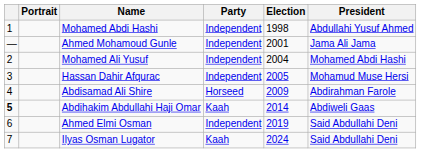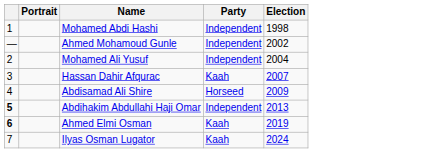 <table class="wikitable">
 <tr>
 <th></th>
 <th scope="col">Portrait</th>
 <th scope="col">Name</th>
 <th scope="col">Party</th>
 <th scope="col">Election</th>
-<th scope="col">President</th>
 </tr>
 <tr>
 <td scope="row" bgcolor=>1</td>
 <td></td>
 <td><a href='#'>Mohamed Abdi Hashi</a></td>
 <td><a href='#'>Independent</a></td>
 <td>1998</td>
-<td><a href='#'>Abdullahi Yusuf Ahmed</a></td>
 </tr>
 <tr>
 <td scope="row" bgcolor=>—</td>
 <td></td>
 <td><a href='#'>Ahmed Mohamoud Gunle</a></td>
 <td><a href='#'>Independent</a></td>
-<td>2001</td>
-<td><a href='#'>Jama Ali Jama</a></td>
+<td>2002</td>
 </tr>
 <tr>
 <td scope="row" bgcolor=>2</td>
 <td></td>
 <td><a href='#'>Mohamed Ali Yusuf</a></td>
 <td><a href='#'>Independent</a></td>
 <td>2004</td>
-<td><a href='#'>Mohamed Abdi Hashi</a></td>
 </tr>
 <tr>
 <td scope="row" bgcolor=>3</td>
 <td></td>
 <td><a href='#'>Hassan Dahir Afqurac</a></td>
-<td><a href='#'>Independent</a></td>
-<td><a href='#'>2005</a></td>
-<td><a href='#'>Mohamud Muse Hersi</a></td>
+<td><a href='#'>Kaah</a></td>
+<td><a href='#'>2007</a></td>
 </tr>
 <tr>
 <td scope="row" bgcolor=>4</td>
 <td></td>
 <td><a href='#'>Abdisamad Ali Shire</a></td>
 <td><a href='#'>Horseed</a></td>
 <td><a href='#'>2009</a></td>
-<td><a href='#'>Abdirahman Farole</a></td>
 </tr>
 <tr>
 <td scope="row" bgcolor=><strong>5</strong></td>
 <td></td>
 <td><a href='#'>Abdihakim Abdullahi Haji Omar</a></td>
-<td><a href='#'>Kaah</a></td>
-<td><a href='#'>2014</a></td>
-<td><a href='#'>Abdiweli Gaas</a></td>
+<td><a href='#'>Independent</a></td>
+<td><a href='#'>2013</a></td>
 </tr>
 <tr>
-<td scope="row" bgcolor=>6</td>
+<td scope="row" bgcolor=><strong>6</strong></td>
 <td></td>
 <td><a href='#'>Ahmed Elmi Osman</a></td>
-<td><a href='#'>Independent</a></td>
+<td><a href='#'>Kaah</a></td>
 <td><a href='#'>2019</a></td>
-<td><a href='#'>Said Abdullahi Deni</a></td>
 </tr>
 <tr>
 <td scope="row" bgcolor=>7</td>
 <td></td>
 <td><a href='#'>Ilyas Osman Lugator</a></td>
 <td><a href='#'>Kaah</a></td>
 <td><a href='#'>2024</a></td>
-<td><a href='#'>Said Abdullahi Deni</a></td>
 </tr>
 </table>
